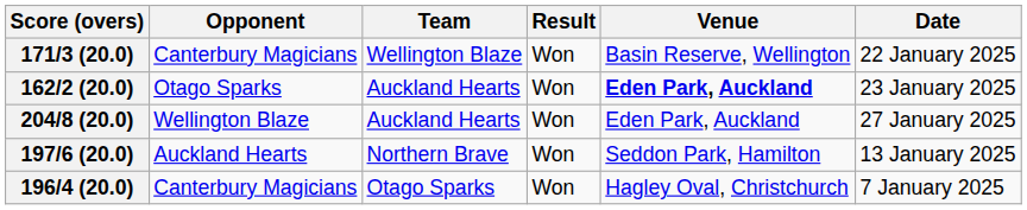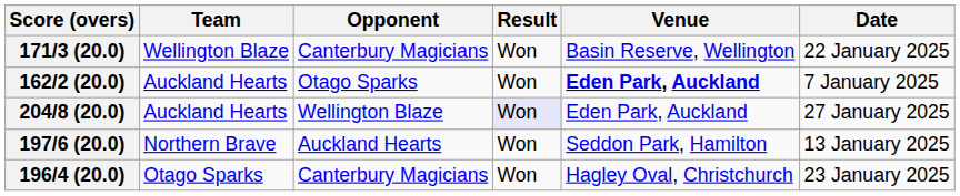 <table class="wikitable">
 <tr>
 <th>Score (overs)</th>
+<th>Team</th>
 <th>Opponent</th>
-<th>Team</th>
 <th>Result</th>
 <th>Venue</th>
 <th>Date</th>
 </tr>
 <tr>
 <th>171/3 (20.0)</th>
+<td><a href='#'>Wellington Blaze</a></td>
 <td><a href='#'>Canterbury Magicians</a></td>
-<td><a href='#'>Wellington Blaze</a></td>
 <td>Won</td>
 <td><a href='#'>Basin Reserve</a>, <a href='#'>Wellington</a></td>
 <td>22 January 2025</td>
 </tr>
 <tr>
 <th>162/2 (20.0)</th>
+<td><a href='#'>Auckland Hearts</a></td>
 <td><a href='#'>Otago Sparks</a></td>
-<td><a href='#'>Auckland Hearts</a></td>
 <td>Won</td>
 <td><strong><a href='#'>Eden Park</a>, <a href='#'>Auckland</a></strong></td>
-<td>23 January 2025</td>
+<td>7 January 2025</td>
 </tr>
 <tr>
 <th>204/8 (20.0)</th>
+<td><a href='#'>Auckland Hearts</a></td>
 <td><a href='#'>Wellington Blaze</a></td>
-<td><a href='#'>Auckland Hearts</a></td>
-<td>Won</td>
+<td style="background: lavender;">Won</td>
 <td><a href='#'>Eden Park</a>, <a href='#'>Auckland</a></td>
 <td>27 January 2025</td>
 </tr>
 <tr>
 <th>197/6 (20.0)</th>
+<td><a href='#'>Northern Brave</a></td>
 <td><a href='#'>Auckland Hearts</a></td>
-<td><a href='#'>Northern Brave</a></td>
 <td>Won</td>
 <td><a href='#'>Seddon Park</a>, <a href='#'>Hamilton</a></td>
 <td>13 January 2025</td>
 </tr>
 <tr>
 <th>196/4 (20.0)</th>
+<td><a href='#'>Otago Sparks</a></td>
 <td><a href='#'>Canterbury Magicians</a></td>
-<td><a href='#'>Otago Sparks</a></td>
 <td>Won</td>
 <td><a href='#'>Hagley Oval</a>, <a href='#'>Christchurch</a></td>
-<td>7 January 2025</td>
+<td>23 January 2025</td>
 </tr>
 </table>
